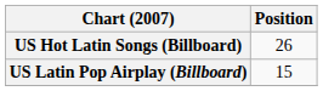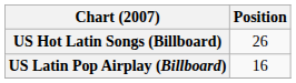 <table class="wikitable plainrowheaders sortable" style="text-align:center">
 <tr>
 <th scope="col">Chart (2007)</th>
 <th scope="col">Position</th>
 </tr>
 <tr>
 <th scope="row">US Hot Latin Songs (Billboard)</th>
 <td align="center">26</td>
 </tr>
 <tr>
 <th scope="row">US Latin Pop Airplay (<em>Billboard</em>)</th>
-<td align="center">15</td>
+<td align="center">16</td>
 </tr>
 <tr>
 </tr>
 </table>
